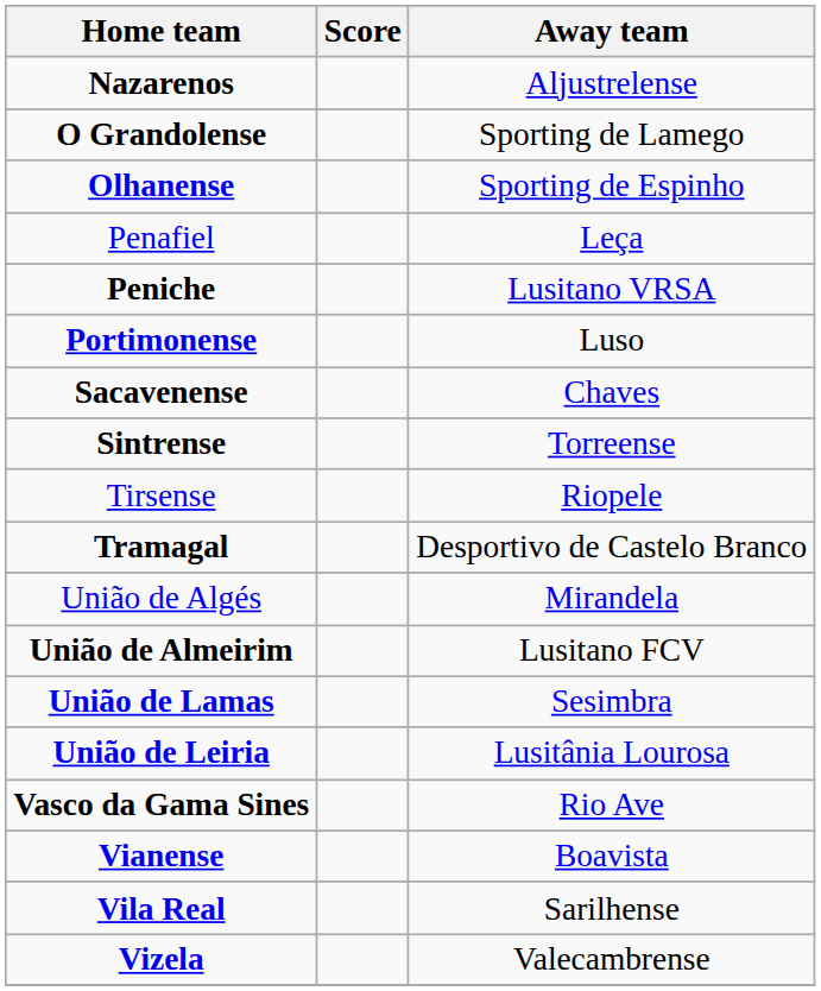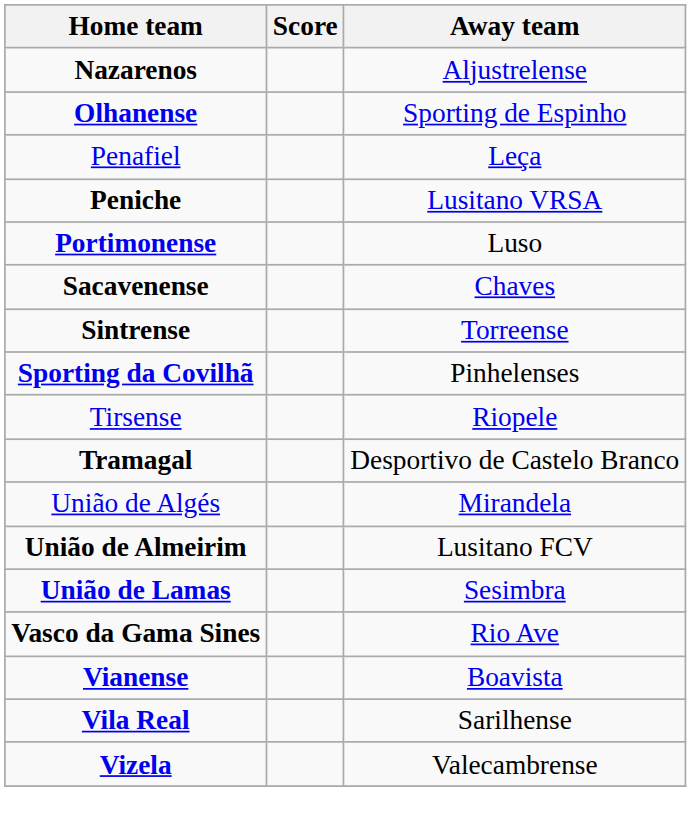 <table class="wikitable" style="text-align: center">
 <tr>
 <th>Home team</th>
 <th>Score</th>
 <th>Away team</th>
 </tr>
 <tr>
 <td><strong>Nazarenos</strong> </td>
 <td></td>
 <td><a href='#'>Aljustrelense</a> </td>
-</tr>
-<tr>
-<td><strong>O Grandolense</strong> </td>
-<td></td>
-<td>Sporting de Lamego </td>
 </tr>
 <tr>
 <td><strong><a href='#'>Olhanense</a></strong> </td>
 <td></td>
 <td><a href='#'>Sporting de Espinho</a> </td>
 </tr>
 <tr>
 <td><a href='#'>Penafiel</a> </td>
 <td></td>
 <td><a href='#'>Leça</a> </td>
 </tr>
 <tr>
 <td><strong>Peniche</strong> </td>
 <td></td>
 <td><a href='#'>Lusitano VRSA</a> </td>
 </tr>
 <tr>
 <td><strong><a href='#'>Portimonense</a></strong> </td>
 <td></td>
 <td>Luso </td>
 </tr>
 <tr>
 <td><strong>Sacavenense</strong> </td>
 <td></td>
 <td><a href='#'>Chaves</a> </td>
 </tr>
 <tr>
 <td><strong>Sintrense</strong> </td>
 <td></td>
 <td><a href='#'>Torreense</a> </td>
 </tr>
 <tr>
+<td><strong><a href='#'>Sporting da Covilhã</a></strong> </td>
+<td></td>
+<td>Pinhelenses </td>
+</tr>
+<tr>
 <td><a href='#'>Tirsense</a> </td>
 <td></td>
 <td><a href='#'>Riopele</a> </td>
 </tr>
 <tr>
 <td><strong>Tramagal</strong> </td>
 <td></td>
 <td>Desportivo de Castelo Branco </td>
 </tr>
 <tr>
 <td><a href='#'>União de Algés</a> </td>
 <td></td>
 <td><a href='#'>Mirandela</a> </td>
 </tr>
 <tr>
 <td><strong>União de Almeirim</strong> </td>
 <td></td>
 <td>Lusitano FCV </td>
 </tr>
 <tr>
 <td><strong><a href='#'>União de Lamas</a></strong> </td>
 <td></td>
 <td><a href='#'>Sesimbra</a> </td>
 </tr>
 <tr>
-<td><strong><a href='#'>União de Leiria</a></strong> </td>
-<td></td>
-<td><a href='#'>Lusitânia Lourosa</a> </td>
-</tr>
-<tr>
 <td><strong>Vasco da Gama Sines</strong> </td>
 <td></td>
 <td><a href='#'>Rio Ave</a> </td>
 </tr>
 <tr>
 <td><strong><a href='#'>Vianense</a></strong> </td>
 <td></td>
 <td><a href='#'>Boavista</a> </td>
 </tr>
 <tr>
 <td><strong><a href='#'>Vila Real</a></strong> </td>
 <td></td>
 <td>Sarilhense </td>
 </tr>
 <tr>
 <td><strong><a href='#'>Vizela</a></strong> </td>
 <td></td>
 <td>Valecambrense </td>
 </tr>
 <tr>
 </tr>
 </table>
